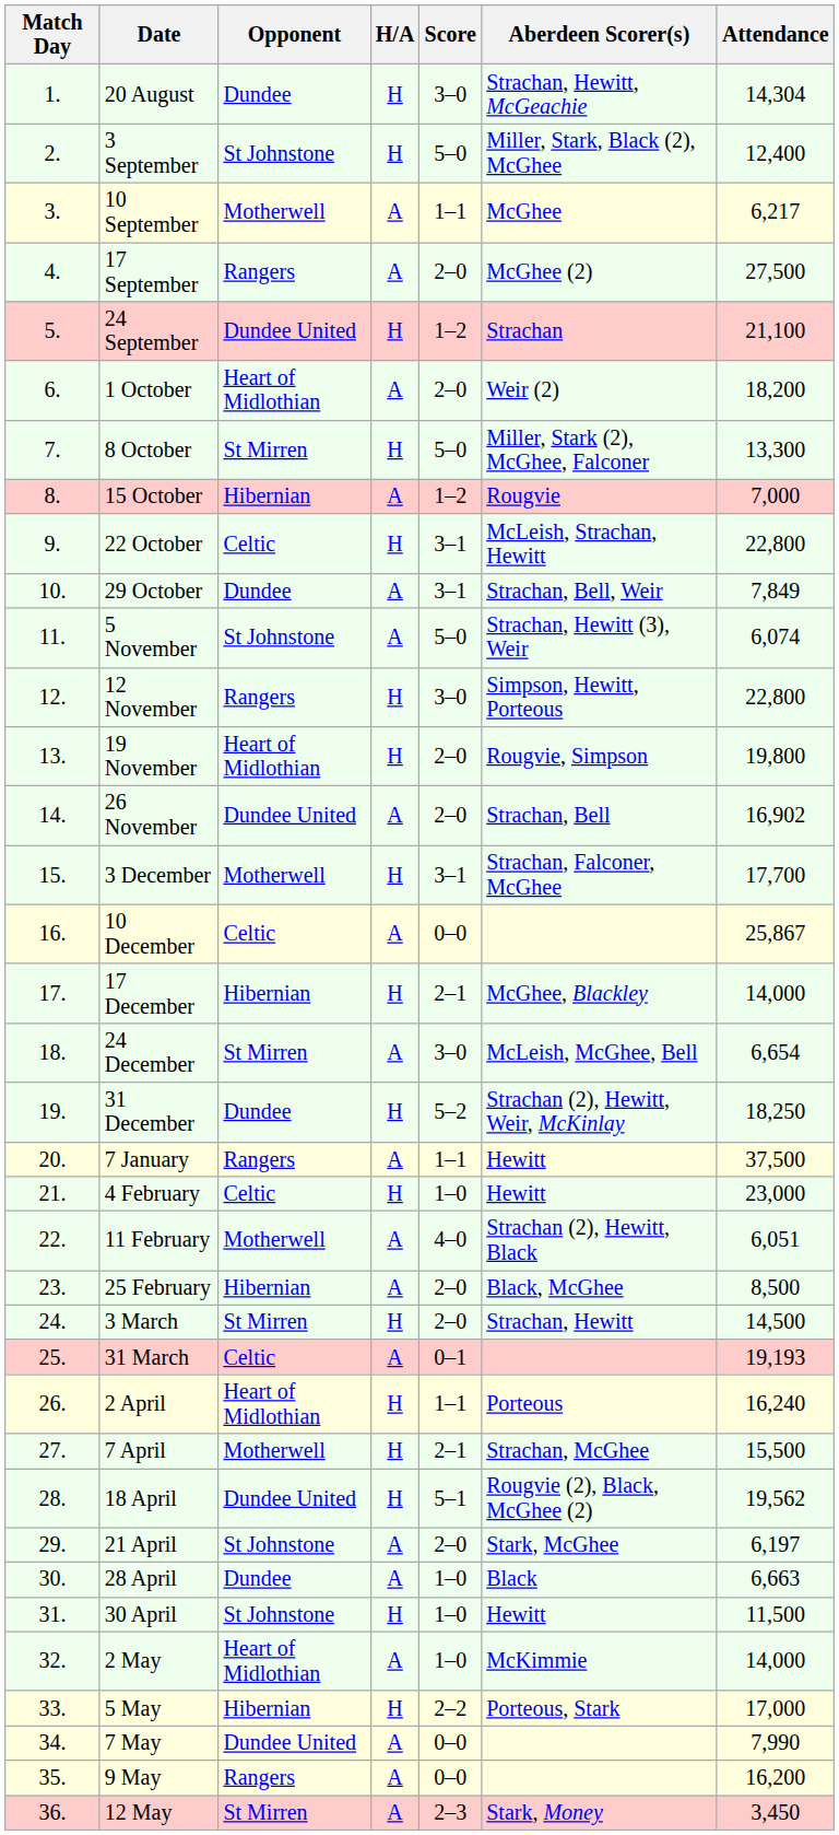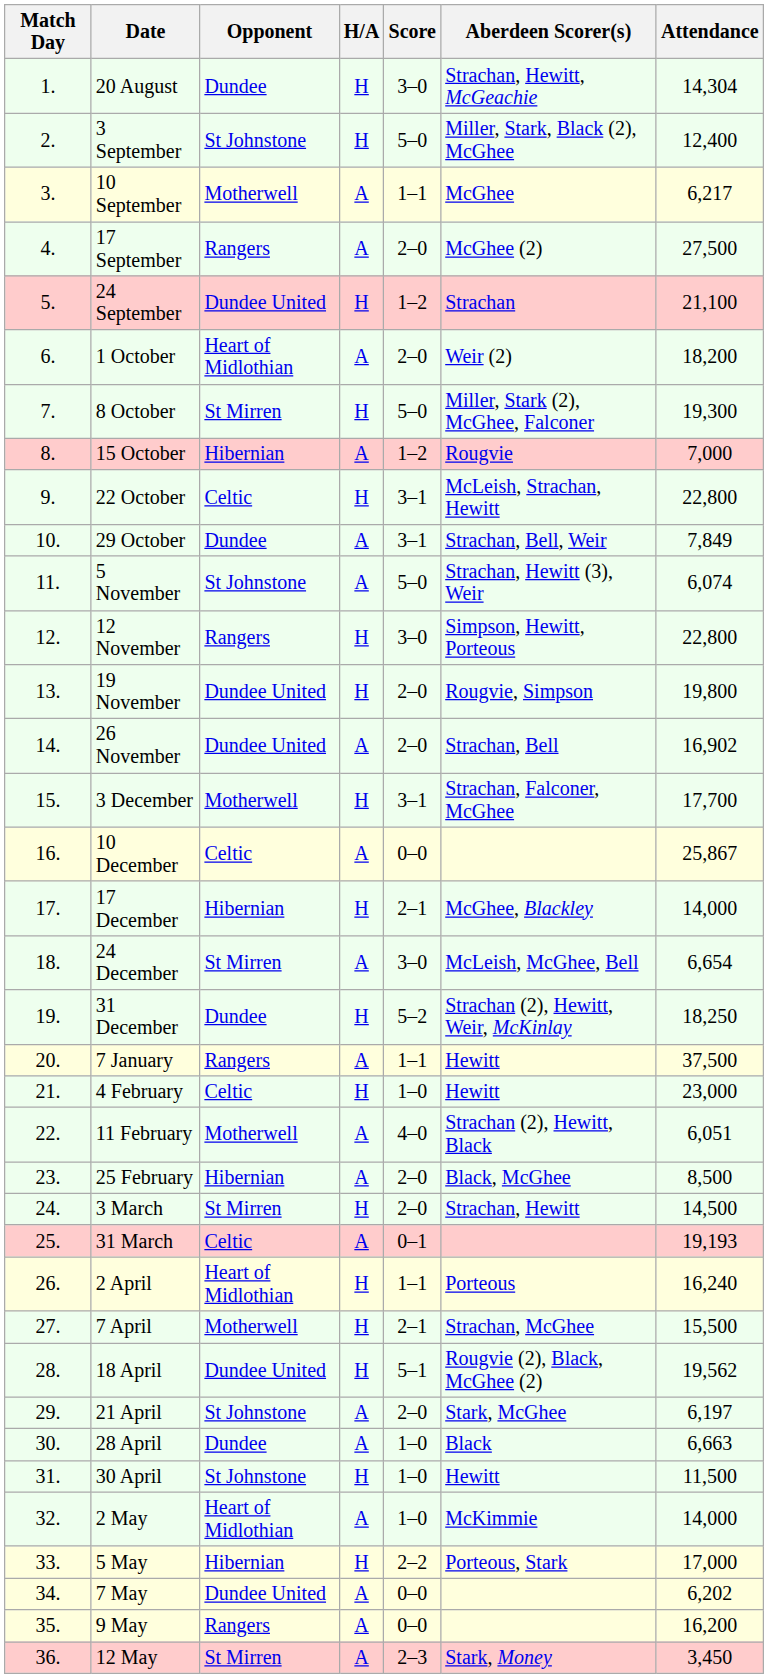 <table class="wikitable" style="text-align:center">
 <tr>
 <th>Match Day</th>
 <th>Date</th>
 <th>Opponent</th>
 <th>H/A</th>
 <th>Score</th>
 <th>Aberdeen Scorer(s)</th>
 <th>Attendance</th>
 </tr>
 <tr bgcolor=#EEFFEE>
 <td>1.</td>
 <td align=left>20 August</td>
 <td align=left><a href='#'>Dundee</a></td>
 <td><a href='#'>H</a></td>
 <td>3–0</td>
 <td align=left><a href='#'>Strachan</a>, <a href='#'>Hewitt</a>, <em><a href='#'>McGeachie</a></em></td>
 <td>14,304</td>
 </tr>
 <tr bgcolor=#EEFFEE>
 <td>2.</td>
 <td align=left>3 September</td>
 <td align=left><a href='#'>St Johnstone</a></td>
 <td><a href='#'>H</a></td>
 <td>5–0</td>
 <td align=left><a href='#'>Miller</a>, <a href='#'>Stark</a>, <a href='#'>Black</a> (2), <a href='#'>McGhee</a></td>
 <td>12,400</td>
 </tr>
 <tr bgcolor=#FFFFDD>
 <td>3.</td>
 <td align=left>10 September</td>
 <td align=left><a href='#'>Motherwell</a></td>
 <td><a href='#'>A</a></td>
 <td>1–1</td>
 <td align=left><a href='#'>McGhee</a></td>
 <td>6,217</td>
 </tr>
 <tr bgcolor=#EEFFEE>
 <td>4.</td>
 <td align=left>17 September</td>
 <td align=left><a href='#'>Rangers</a></td>
 <td><a href='#'>A</a></td>
 <td>2–0</td>
 <td align=left><a href='#'>McGhee</a> (2)</td>
 <td>27,500</td>
 </tr>
 <tr bgcolor=#FFCCCC>
 <td>5.</td>
 <td align=left>24 September</td>
 <td align=left><a href='#'>Dundee United</a></td>
 <td><a href='#'>H</a></td>
 <td>1–2</td>
 <td align=left><a href='#'>Strachan</a></td>
 <td>21,100</td>
 </tr>
 <tr bgcolor=#EEFFEE>
 <td>6.</td>
 <td align=left>1 October</td>
 <td align=left><a href='#'>Heart of Midlothian</a></td>
 <td><a href='#'>A</a></td>
 <td>2–0</td>
 <td align=left><a href='#'>Weir</a> (2)</td>
 <td>18,200</td>
 </tr>
 <tr bgcolor=#EEFFEE>
 <td>7.</td>
 <td align=left>8 October</td>
 <td align=left><a href='#'>St Mirren</a></td>
 <td><a href='#'>H</a></td>
 <td>5–0</td>
 <td align=left><a href='#'>Miller</a>, <a href='#'>Stark</a> (2), <a href='#'>McGhee</a>, <a href='#'>Falconer</a></td>
-<td>13,300</td>
+<td>19,300</td>
 </tr>
 <tr bgcolor=#FFCCCC>
 <td>8.</td>
 <td align=left>15 October</td>
 <td align=left><a href='#'>Hibernian</a></td>
 <td><a href='#'>A</a></td>
 <td>1–2</td>
 <td align=left><a href='#'>Rougvie</a></td>
 <td>7,000</td>
 </tr>
 <tr bgcolor=#EEFFEE>
 <td>9.</td>
 <td align=left>22 October</td>
 <td align=left><a href='#'>Celtic</a></td>
 <td><a href='#'>H</a></td>
 <td>3–1</td>
 <td align=left><a href='#'>McLeish</a>, <a href='#'>Strachan</a>, <a href='#'>Hewitt</a></td>
 <td>22,800</td>
 </tr>
 <tr bgcolor=#EEFFEE>
 <td>10.</td>
 <td align=left>29 October</td>
 <td align=left><a href='#'>Dundee</a></td>
 <td><a href='#'>A</a></td>
 <td>3–1</td>
 <td align=left><a href='#'>Strachan</a>, <a href='#'>Bell</a>, <a href='#'>Weir</a></td>
 <td>7,849</td>
 </tr>
 <tr bgcolor=#EEFFEE>
 <td>11.</td>
 <td align=left>5 November</td>
 <td align=left><a href='#'>St Johnstone</a></td>
 <td><a href='#'>A</a></td>
 <td>5–0</td>
 <td align=left><a href='#'>Strachan</a>, <a href='#'>Hewitt</a> (3), <a href='#'>Weir</a></td>
 <td>6,074</td>
 </tr>
 <tr bgcolor=#EEFFEE>
 <td>12.</td>
 <td align=left>12 November</td>
 <td align=left><a href='#'>Rangers</a></td>
 <td><a href='#'>H</a></td>
 <td>3–0</td>
 <td align=left><a href='#'>Simpson</a>, <a href='#'>Hewitt</a>, <a href='#'>Porteous</a></td>
 <td>22,800</td>
 </tr>
 <tr bgcolor=#EEFFEE>
 <td>13.</td>
 <td align=left>19 November</td>
-<td align=left><a href='#'>Heart of Midlothian</a></td>
+<td align=left><a href='#'>Dundee United</a></td>
 <td><a href='#'>H</a></td>
 <td>2–0</td>
 <td align=left><a href='#'>Rougvie</a>, <a href='#'>Simpson</a></td>
 <td>19,800</td>
 </tr>
 <tr bgcolor=#EEFFEE>
 <td>14.</td>
 <td align=left>26 November</td>
 <td align=left><a href='#'>Dundee United</a></td>
 <td><a href='#'>A</a></td>
 <td>2–0</td>
 <td align=left><a href='#'>Strachan</a>, <a href='#'>Bell</a></td>
 <td>16,902</td>
 </tr>
 <tr bgcolor=#EEFFEE>
 <td>15.</td>
 <td align=left>3 December</td>
 <td align=left><a href='#'>Motherwell</a></td>
 <td><a href='#'>H</a></td>
 <td>3–1</td>
 <td align=left><a href='#'>Strachan</a>, <a href='#'>Falconer</a>, <a href='#'>McGhee</a></td>
 <td>17,700</td>
 </tr>
 <tr bgcolor=#FFFFDD>
 <td>16.</td>
 <td align=left>10 December</td>
 <td align=left><a href='#'>Celtic</a></td>
 <td><a href='#'>A</a></td>
 <td>0–0</td>
 <td align=left></td>
 <td>25,867</td>
 </tr>
 <tr bgcolor=#EEFFEE>
 <td>17.</td>
 <td align=left>17 December</td>
 <td align=left><a href='#'>Hibernian</a></td>
 <td><a href='#'>H</a></td>
 <td>2–1</td>
 <td align=left><a href='#'>McGhee</a>, <em><a href='#'>Blackley</a></em></td>
 <td>14,000</td>
 </tr>
 <tr bgcolor=#EEFFEE>
 <td>18.</td>
 <td align=left>24 December</td>
 <td align=left><a href='#'>St Mirren</a></td>
 <td><a href='#'>A</a></td>
 <td>3–0</td>
 <td align=left><a href='#'>McLeish</a>, <a href='#'>McGhee</a>, <a href='#'>Bell</a></td>
 <td>6,654</td>
 </tr>
 <tr bgcolor=#EEFFEE>
 <td>19.</td>
 <td align=left>31 December</td>
 <td align=left><a href='#'>Dundee</a></td>
 <td><a href='#'>H</a></td>
 <td>5–2</td>
 <td align=left><a href='#'>Strachan</a> (2), <a href='#'>Hewitt</a>, <a href='#'>Weir</a>, <em><a href='#'>McKinlay</a></em></td>
 <td>18,250</td>
 </tr>
 <tr bgcolor=#FFFFDD>
 <td>20.</td>
 <td align=left>7 January</td>
 <td align=left><a href='#'>Rangers</a></td>
 <td><a href='#'>A</a></td>
 <td>1–1</td>
 <td align=left><a href='#'>Hewitt</a></td>
 <td>37,500</td>
 </tr>
 <tr bgcolor=#EEFFEE>
 <td>21.</td>
 <td align=left>4 February</td>
 <td align=left><a href='#'>Celtic</a></td>
 <td><a href='#'>H</a></td>
 <td>1–0</td>
 <td align=left><a href='#'>Hewitt</a></td>
 <td>23,000</td>
 </tr>
 <tr bgcolor=#EEFFEE>
 <td>22.</td>
 <td align=left>11 February</td>
 <td align=left><a href='#'>Motherwell</a></td>
 <td><a href='#'>A</a></td>
 <td>4–0</td>
 <td align=left><a href='#'>Strachan</a> (2), <a href='#'>Hewitt</a>, <a href='#'>Black</a></td>
 <td>6,051</td>
 </tr>
 <tr bgcolor=#EEFFEE>
 <td>23.</td>
 <td align=left>25 February</td>
 <td align=left><a href='#'>Hibernian</a></td>
 <td><a href='#'>A</a></td>
 <td>2–0</td>
 <td align=left><a href='#'>Black</a>, <a href='#'>McGhee</a></td>
 <td>8,500</td>
 </tr>
 <tr bgcolor=#EEFFEE>
 <td>24.</td>
 <td align=left>3 March</td>
 <td align=left><a href='#'>St Mirren</a></td>
 <td><a href='#'>H</a></td>
 <td>2–0</td>
 <td align=left><a href='#'>Strachan</a>, <a href='#'>Hewitt</a></td>
 <td>14,500</td>
 </tr>
 <tr bgcolor=#FFCCCC>
 <td>25.</td>
 <td align=left>31 March</td>
 <td align=left><a href='#'>Celtic</a></td>
 <td><a href='#'>A</a></td>
 <td>0–1</td>
 <td align=left></td>
 <td>19,193</td>
 </tr>
 <tr bgcolor=#FFFFDD>
 <td>26.</td>
 <td align=left>2 April</td>
 <td align=left><a href='#'>Heart of Midlothian</a></td>
 <td><a href='#'>H</a></td>
 <td>1–1</td>
 <td align=left><a href='#'>Porteous</a></td>
 <td>16,240</td>
 </tr>
 <tr bgcolor=#EEFFEE>
 <td>27.</td>
 <td align=left>7 April</td>
 <td align=left><a href='#'>Motherwell</a></td>
 <td><a href='#'>H</a></td>
 <td>2–1</td>
 <td align=left><a href='#'>Strachan</a>, <a href='#'>McGhee</a></td>
 <td>15,500</td>
 </tr>
 <tr bgcolor=#EEFFEE>
 <td>28.</td>
 <td align=left>18 April</td>
 <td align=left><a href='#'>Dundee United</a></td>
 <td><a href='#'>H</a></td>
 <td>5–1</td>
 <td align=left><a href='#'>Rougvie</a> (2), <a href='#'>Black</a>, <a href='#'>McGhee</a> (2)</td>
 <td>19,562</td>
 </tr>
 <tr bgcolor=#EEFFEE>
 <td>29.</td>
 <td align=left>21 April</td>
 <td align=left><a href='#'>St Johnstone</a></td>
 <td><a href='#'>A</a></td>
 <td>2–0</td>
 <td align=left><a href='#'>Stark</a>, <a href='#'>McGhee</a></td>
 <td>6,197</td>
 </tr>
 <tr bgcolor=#EEFFEE>
 <td>30.</td>
 <td align=left>28 April</td>
 <td align=left><a href='#'>Dundee</a></td>
 <td><a href='#'>A</a></td>
 <td>1–0</td>
 <td align=left><a href='#'>Black</a></td>
 <td>6,663</td>
 </tr>
 <tr bgcolor=#EEFFEE>
 <td>31.</td>
 <td align=left>30 April</td>
 <td align=left><a href='#'>St Johnstone</a></td>
 <td><a href='#'>H</a></td>
 <td>1–0</td>
 <td align=left><a href='#'>Hewitt</a></td>
 <td>11,500</td>
 </tr>
 <tr bgcolor=#EEFFEE>
 <td>32.</td>
 <td align=left>2 May</td>
 <td align=left><a href='#'>Heart of Midlothian</a></td>
 <td><a href='#'>A</a></td>
 <td>1–0</td>
 <td align=left><a href='#'>McKimmie</a></td>
 <td>14,000</td>
 </tr>
 <tr bgcolor=#FFFFDD>
 <td>33.</td>
 <td align=left>5 May</td>
 <td align=left><a href='#'>Hibernian</a></td>
 <td><a href='#'>H</a></td>
 <td>2–2</td>
 <td align=left><a href='#'>Porteous</a>, <a href='#'>Stark</a></td>
 <td>17,000</td>
 </tr>
 <tr bgcolor=#FFFFDD>
 <td>34.</td>
 <td align=left>7 May</td>
 <td align=left><a href='#'>Dundee United</a></td>
 <td><a href='#'>A</a></td>
 <td>0–0</td>
 <td align=left></td>
-<td>7,990</td>
+<td>6,202</td>
 </tr>
 <tr bgcolor=#FFFFDD>
 <td>35.</td>
 <td align=left>9 May</td>
 <td align=left><a href='#'>Rangers</a></td>
 <td><a href='#'>A</a></td>
 <td>0–0</td>
 <td align=left></td>
 <td>16,200</td>
 </tr>
 <tr bgcolor=#FFCCCC>
 <td>36.</td>
 <td align=left>12 May</td>
 <td align=left><a href='#'>St Mirren</a></td>
 <td><a href='#'>A</a></td>
 <td>2–3</td>
 <td align=left><a href='#'>Stark</a>, <em><a href='#'>Money</a></em></td>
 <td>3,450</td>
 </tr>
 </table>
